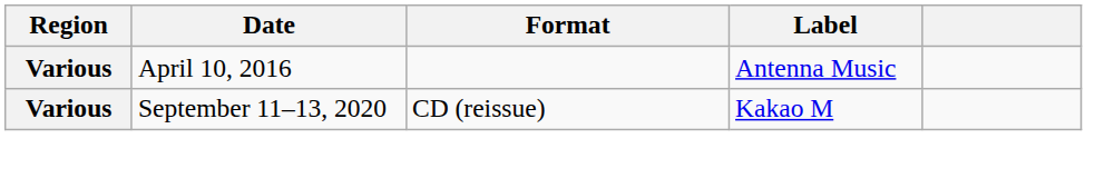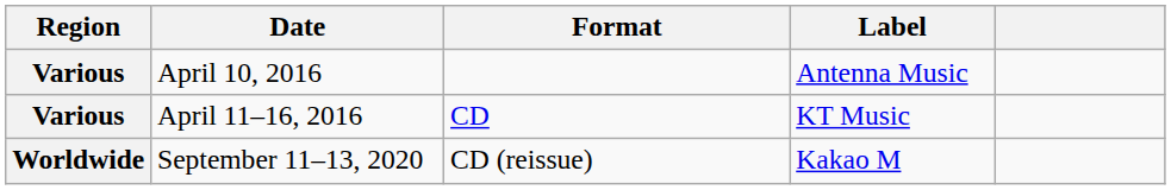 <table class="wikitable plainrowheaders">
 <tr>
 <th scope="col" width="70px">Region</th>
 <th scope="col" width="160px">Date</th>
 <th scope="col" width="190px">Format</th>
 <th scope="col" width="110px">Label</th>
 <th scope="col" width="90px"></th>
 </tr>
 <tr>
 <th scope="row">Various</th>
 <td>April 10, 2016</td>
 <td></td>
 <td><a href='#'>Antenna Music</a></td>
 <td></td>
 </tr>
 <tr>
 <th scope="row">Various</th>
+<td>April 11–16, 2016</td>
+<td><a href='#'>CD</a></td>
+<td><a href='#'>KT Music</a></td>
+<td></td>
+</tr>
+<tr>
+<th scope="row">Worldwide</th>
 <td>September 11–13, 2020</td>
 <td>CD (reissue)</td>
 <td><a href='#'>Kakao M</a></td>
 <td></td>
 </tr>
 </table>
